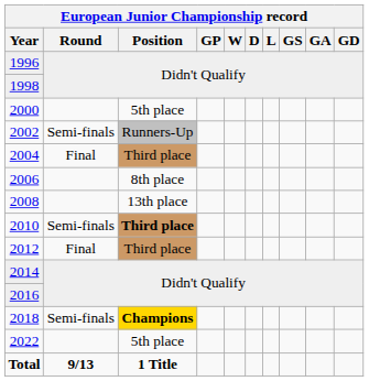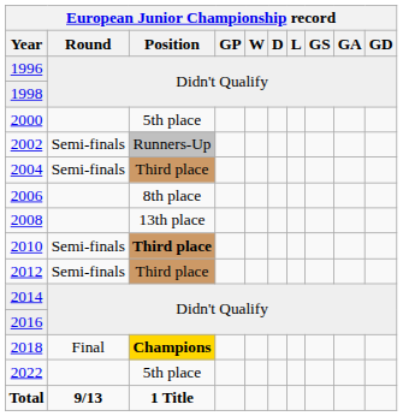 <table class="wikitable" style="text-align: center;">
 <tr>
 <th colspan=10><a href='#'>European Junior Championship</a> record</th>
 </tr>
 <tr>
 <th>Year</th>
 <th>Round</th>
 <th>Position</th>
 <th>GP</th>
 <th>W</th>
 <th>D</th>
 <th>L</th>
 <th>GS</th>
 <th>GA</th>
 <th>GD</th>
 </tr>
 <tr bgcolor=efefef>
 <td> <a href='#'>1996</a></td>
 <td colspan=10 rowspan=2>Didn't Qualify</td>
 </tr>
 <tr bgcolor=efefef>
 <td> <a href='#'>1998</a></td>
 </tr>
 <tr bgcolor=>
 <td> <a href='#'>2000</a></td>
 <td></td>
 <td>5th place</td>
 <td></td>
 <td></td>
 <td></td>
 <td></td>
 <td></td>
 <td></td>
 <td></td>
 </tr>
 <tr bgcolor=>
 <td> <a href='#'>2002</a></td>
 <td>Semi-finals</td>
 <td bgcolor=silver>Runners-Up</td>
 <td></td>
 <td></td>
 <td></td>
 <td></td>
 <td></td>
 <td></td>
 <td></td>
 </tr>
 <tr bgcolor=>
 <td> <a href='#'>2004</a></td>
-<td>Final</td>
+<td>Semi-finals</td>
 <td bgcolor=#cc9966>Third place</td>
 <td></td>
 <td></td>
 <td></td>
 <td></td>
 <td></td>
 <td></td>
 <td></td>
 </tr>
 <tr bgcolor=>
 <td> <a href='#'>2006</a></td>
 <td></td>
 <td>8th place</td>
 <td></td>
 <td></td>
 <td></td>
 <td></td>
 <td></td>
 <td></td>
 <td></td>
 </tr>
 <tr bgcolor=>
 <td> <a href='#'>2008</a></td>
 <td></td>
 <td>13th place</td>
 <td></td>
 <td></td>
 <td></td>
 <td></td>
 <td></td>
 <td></td>
 <td></td>
 </tr>
 <tr bgcolor=>
 <td> <a href='#'>2010</a></td>
 <td>Semi-finals</td>
 <td bgcolor=#cc9966><strong>Third place</strong></td>
 <td></td>
 <td></td>
 <td></td>
 <td></td>
 <td></td>
 <td></td>
 <td></td>
 </tr>
 <tr bgcolor=>
 <td> <a href='#'>2012</a></td>
-<td>Final</td>
+<td>Semi-finals</td>
 <td bgcolor=#cc9966>Third place</td>
 <td></td>
 <td></td>
 <td></td>
 <td></td>
 <td></td>
 <td></td>
 <td></td>
 </tr>
 <tr bgcolor=efefef>
 <td> <a href='#'>2014</a></td>
 <td colspan=10 rowspan=2>Didn't Qualify</td>
 </tr>
 <tr bgcolor=efefef>
 <td> <a href='#'>2016</a></td>
 </tr>
 <tr bgcolor=>
 <td> <a href='#'>2018</a></td>
-<td>Semi-finals</td>
+<td>Final</td>
 <td bgcolor=gold><strong>Champions</strong></td>
 <td></td>
 <td></td>
 <td></td>
 <td></td>
 <td></td>
 <td></td>
 <td></td>
 </tr>
 <tr bgcolor=>
 <td> <a href='#'>2022</a></td>
 <td></td>
 <td>5th place</td>
 <td></td>
 <td></td>
 <td></td>
 <td></td>
 <td></td>
 <td></td>
 <td></td>
 </tr>
 <tr>
 <td><strong>Total</strong></td>
 <td><strong>9/13</strong></td>
 <td><strong>1 Title</strong></td>
 <td><strong> </strong></td>
 <td><strong> </strong></td>
 <td><strong> </strong></td>
 <td><strong> </strong></td>
 <td><strong> </strong></td>
 <td><strong> </strong></td>
 <td><strong> </strong></td>
 </tr>
 </table>
